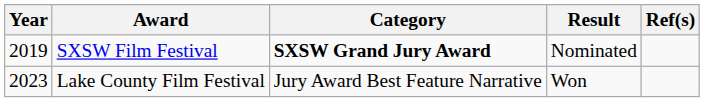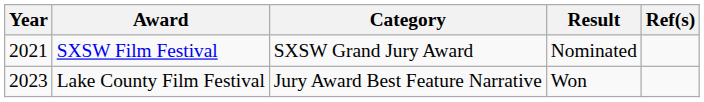 <table class="wikitable">
 <tr>
 <th>Year</th>
 <th>Award</th>
 <th>Category</th>
 <th>Result</th>
 <th>Ref(s)</th>
 </tr>
 <tr>
-<td>2019</td>
+<td>2021</td>
 <td><a href='#'>SXSW Film Festival</a></td>
-<td><strong>SXSW Grand Jury Award</strong></td>
+<td>SXSW Grand Jury Award</td>
 <td>Nominated</td>
 <td></td>
 </tr>
 <tr>
 <td>2023</td>
 <td>Lake County Film Festival</td>
 <td>Jury Award Best Feature Narrative</td>
 <td>Won</td>
 <td></td>
 </tr>
 </table>
